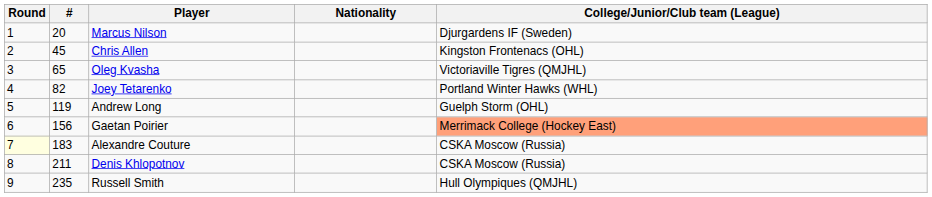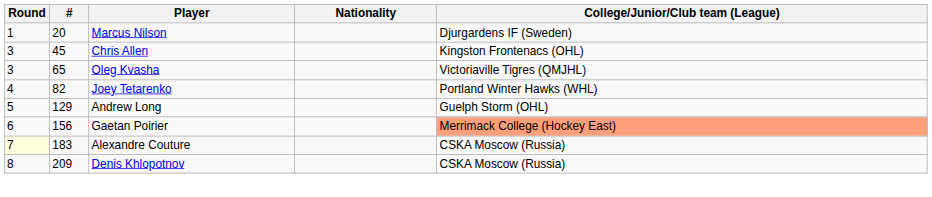 <table class="wikitable">
 <tr align="center">
 <th bgcolor="#DDDDFF" width="4.0%">Round</th>
 <th bgcolor="#DDDDFF" width="4.0%">#</th>
 <th bgcolor="#DDDDFF" width="21.0%">Player</th>
 <th bgcolor="#DDDDFF" width="14.5%">Nationality</th>
 <th bgcolor="#DDDDFF" width="50.0%">College/Junior/Club team (League)</th>
 </tr>
 <tr>
 <td>1</td>
 <td>20</td>
 <td><a href='#'>Marcus Nilson</a></td>
 <td></td>
 <td>Djurgardens IF (Sweden)</td>
 </tr>
 <tr>
-<td>2</td>
+<td>3</td>
 <td>45</td>
 <td><a href='#'>Chris Allen</a></td>
 <td></td>
 <td>Kingston Frontenacs (OHL)</td>
 </tr>
 <tr>
 <td>3</td>
 <td>65</td>
 <td><a href='#'>Oleg Kvasha</a></td>
 <td></td>
 <td>Victoriaville Tigres (QMJHL)</td>
 </tr>
 <tr>
 <td>4</td>
 <td>82</td>
 <td><a href='#'>Joey Tetarenko</a></td>
 <td></td>
 <td>Portland Winter Hawks (WHL)</td>
 </tr>
 <tr>
 <td>5</td>
-<td>119</td>
+<td>129</td>
 <td>Andrew Long</td>
 <td></td>
 <td>Guelph Storm (OHL)</td>
 </tr>
 <tr>
 <td>6</td>
 <td>156</td>
 <td>Gaetan Poirier</td>
 <td></td>
 <td style="background: lightsalmon;">Merrimack College (Hockey East)</td>
 </tr>
 <tr>
 <td style="background: lightyellow;">7</td>
 <td>183</td>
 <td>Alexandre Couture</td>
 <td></td>
 <td>CSKA Moscow (Russia)</td>
 </tr>
 <tr>
 <td>8</td>
-<td>211</td>
+<td>209</td>
 <td><a href='#'>Denis Khlopotnov</a></td>
 <td></td>
 <td>CSKA Moscow (Russia)</td>
 </tr>
-<tr>
-<td>9</td>
-<td>235</td>
-<td>Russell Smith</td>
-<td></td>
-<td>Hull Olympiques (QMJHL)</td>
-</tr>
 </table>
